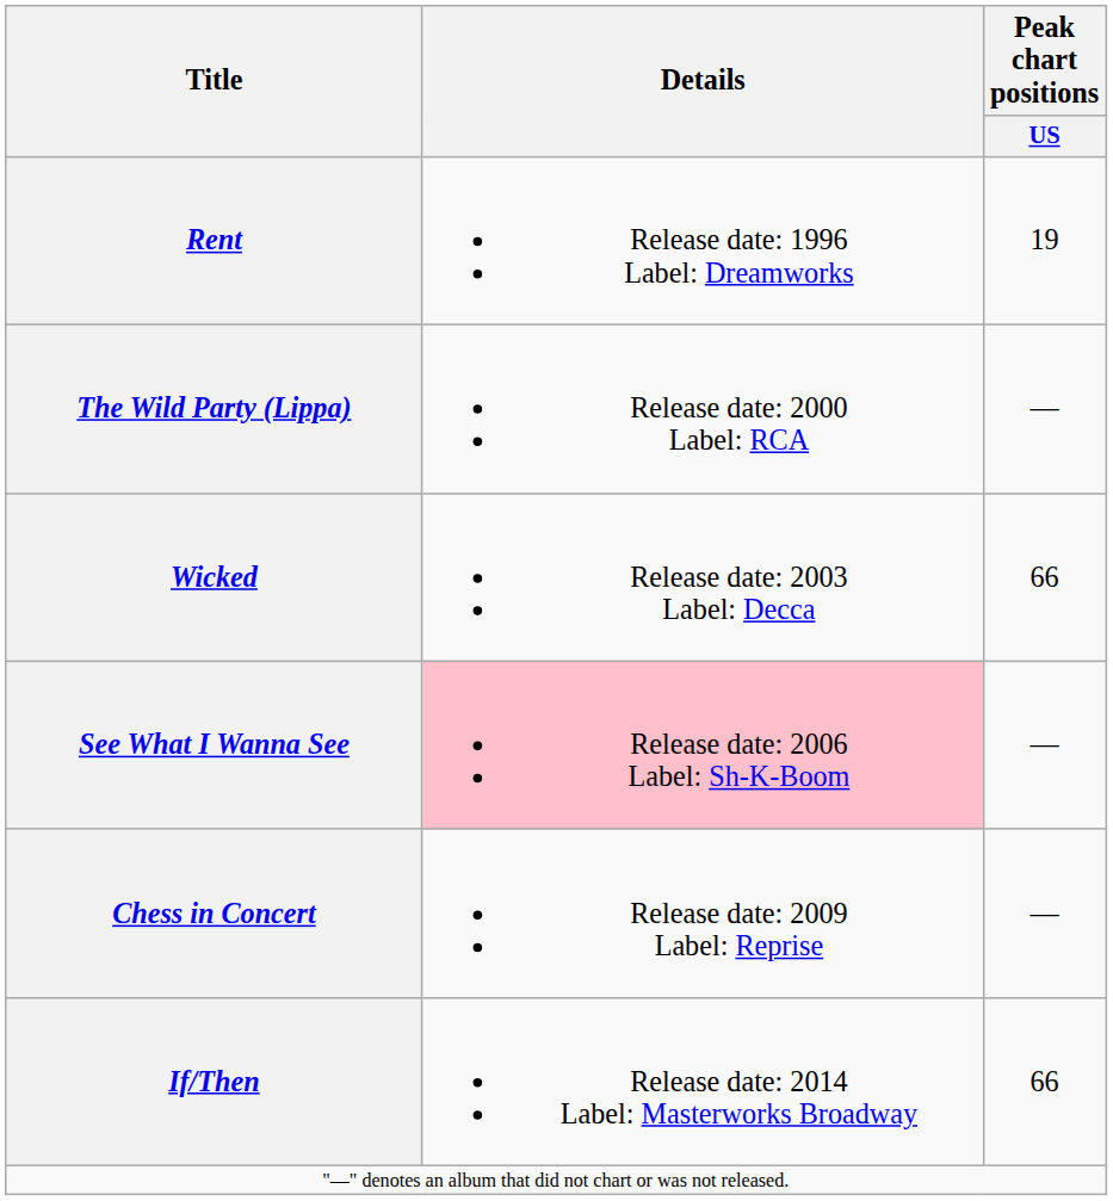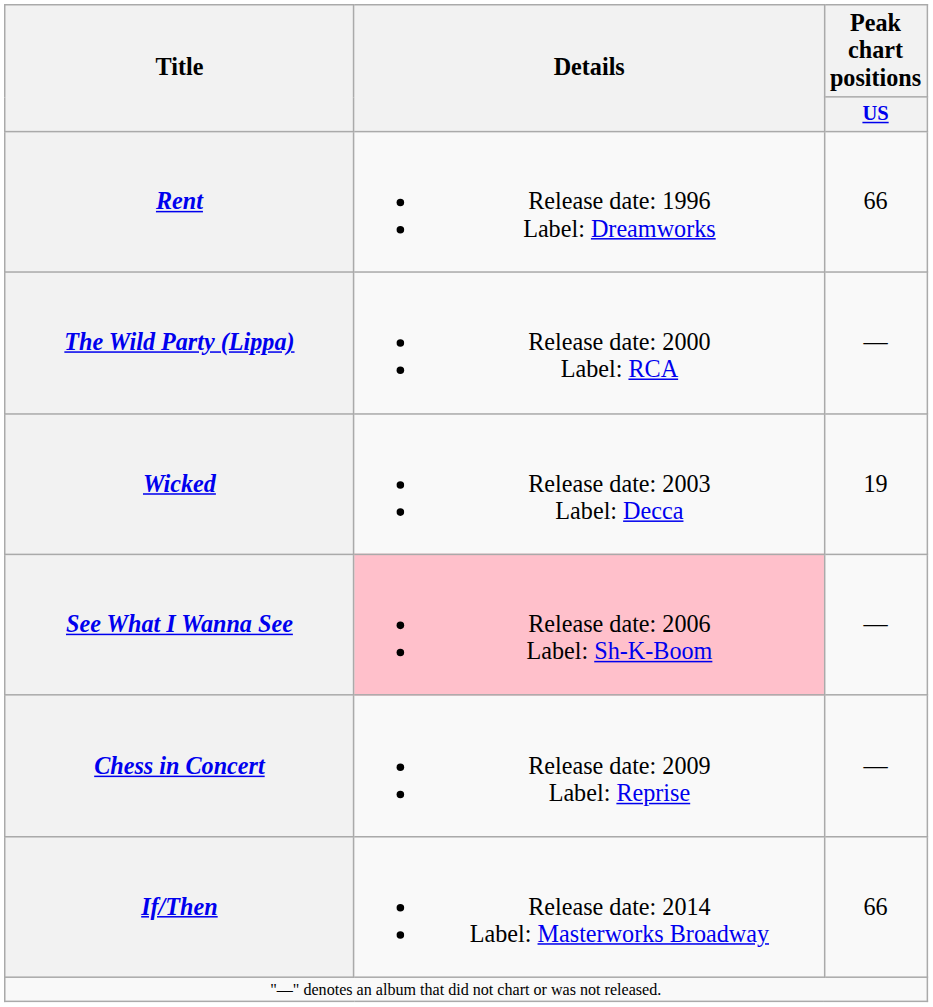 <table class="wikitable plainrowheaders" style="text-align:center;">
 <tr>
 <th rowspan="2" style="width:14em;">Title</th>
 <th rowspan="2" style="width:19em;">Details</th>
 <th colspan="1">Peak chart positions</th>
 </tr>
 <tr>
 <th scope="col" style="width:3em;font-size:85%;"><a href='#'>US</a><br></th>
 </tr>
 <tr>
 <th scope="row"><em><a href='#'>Rent</a></em></th>
 <td><br><ul><li>Release date: 1996</li><li>Label: <a href='#'>Dreamworks</a></li></ul></td>
-<td>19</td>
+<td>66</td>
 </tr>
 <tr>
 <th scope="row"><em><a href='#'>The Wild Party (Lippa)</a></em></th>
 <td><br><ul><li>Release date: 2000</li><li>Label: <a href='#'>RCA</a></li></ul></td>
 <td>—</td>
 </tr>
 <tr>
 <th scope="row"><em><a href='#'>Wicked</a></em></th>
 <td><br><ul><li>Release date: 2003</li><li>Label: <a href='#'>Decca</a></li></ul></td>
-<td>66</td>
+<td>19</td>
 </tr>
 <tr>
 <th scope="row"><em><a href='#'>See What I Wanna See</a></em></th>
 <td style="background: pink;"><br><ul><li>Release date: 2006</li><li>Label: <a href='#'>Sh-K-Boom</a></li></ul></td>
 <td>—</td>
 </tr>
 <tr>
 <th scope="row"><em><a href='#'>Chess in Concert</a></em></th>
 <td><br><ul><li>Release date: 2009</li><li>Label: <a href='#'>Reprise</a></li></ul></td>
 <td>—</td>
 </tr>
 <tr>
 <th scope="row"><em><a href='#'>If/Then</a></em></th>
 <td><br><ul><li>Release date: 2014</li><li>Label: <a href='#'>Masterworks Broadway</a></li></ul></td>
 <td>66</td>
 </tr>
 <tr>
 <td colspan="20" style="font-size:8pt">"—" denotes an album that did not chart or was not released.</td>
 </tr>
 </table>
